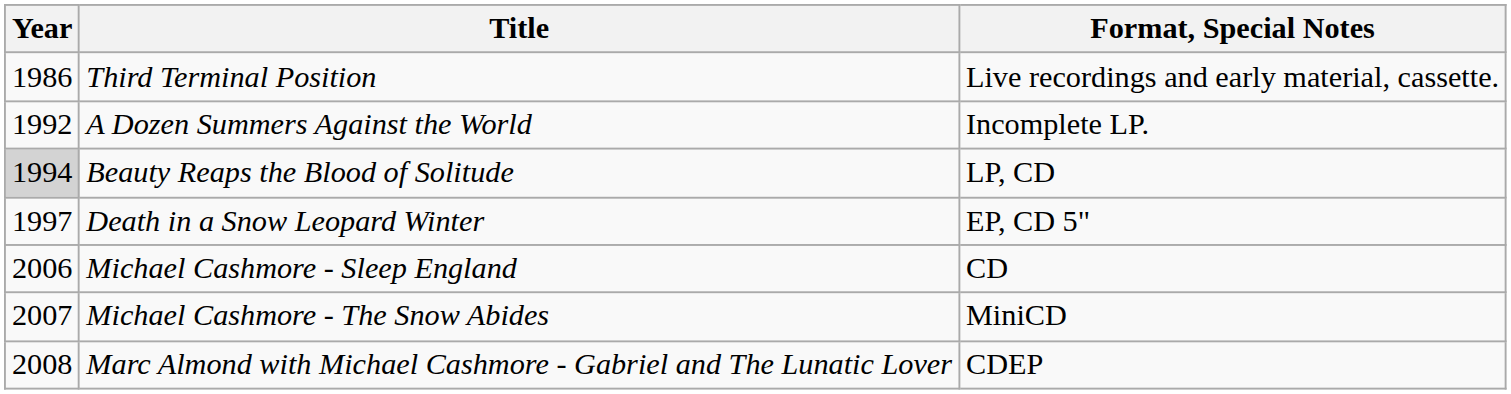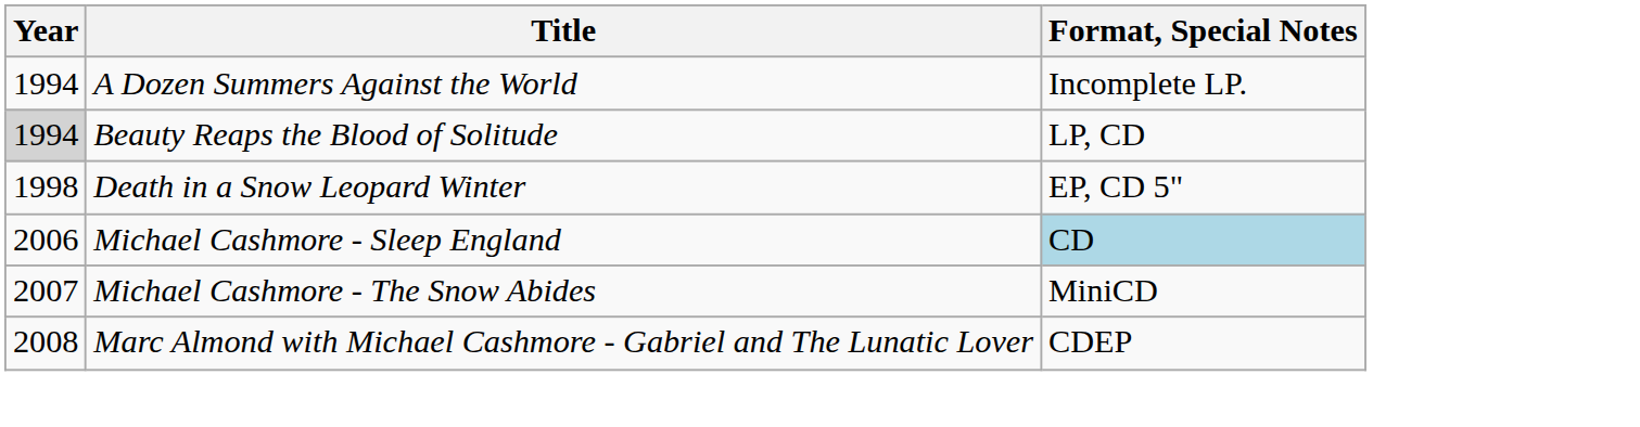 <table class="wikitable">
 <tr>
 <th>Year</th>
 <th>Title</th>
 <th>Format, Special Notes</th>
 </tr>
 <tr>
-<td>1986</td>
-<td><em>Third Terminal Position</em></td>
-<td>Live recordings and early material, cassette.</td>
-</tr>
-<tr>
-<td>1992</td>
+<td>1994</td>
 <td><em>A Dozen Summers Against the World</em></td>
 <td>Incomplete LP.</td>
 </tr>
 <tr>
 <td style="background: lightgrey;">1994</td>
 <td><em>Beauty Reaps the Blood of Solitude</em></td>
 <td>LP, CD</td>
 </tr>
 <tr>
-<td>1997</td>
+<td>1998</td>
 <td><em>Death in a Snow Leopard Winter</em></td>
 <td>EP, CD 5"</td>
 </tr>
 <tr>
 <td>2006</td>
 <td><em>Michael Cashmore - Sleep England</em></td>
-<td>CD</td>
+<td style="background: lightblue;">CD</td>
 </tr>
 <tr>
 <td>2007</td>
 <td><em>Michael Cashmore - The Snow Abides</em></td>
 <td>MiniCD</td>
 </tr>
 <tr>
 <td>2008</td>
 <td><em>Marc Almond with Michael Cashmore - Gabriel and The Lunatic Lover</em></td>
 <td>CDEP</td>
 </tr>
 </table>
